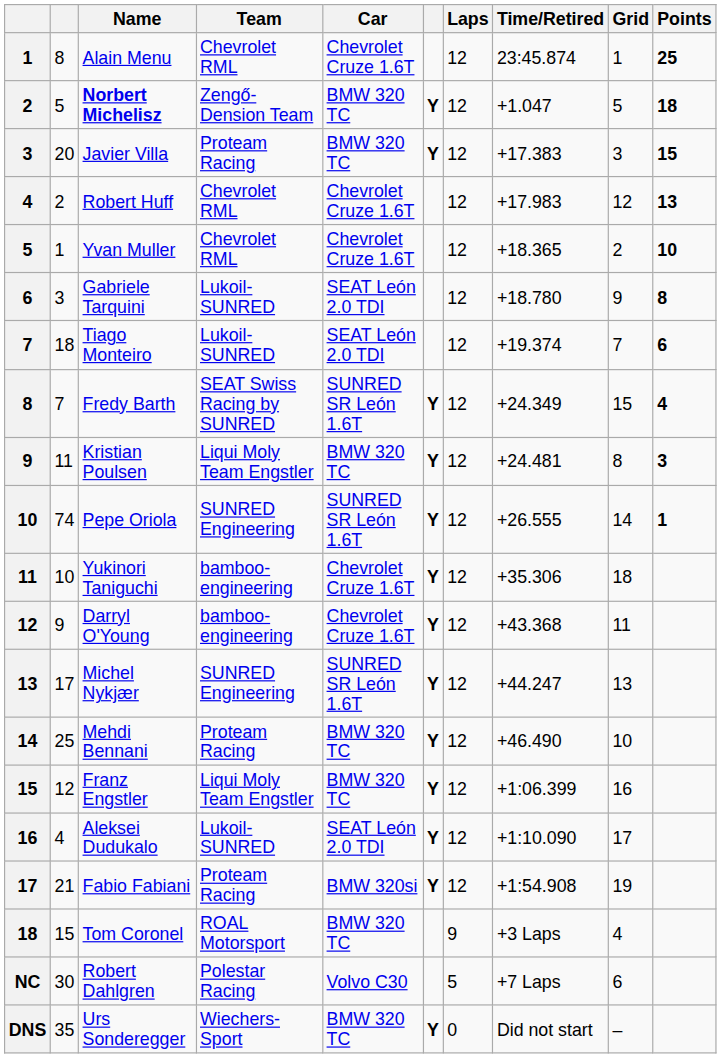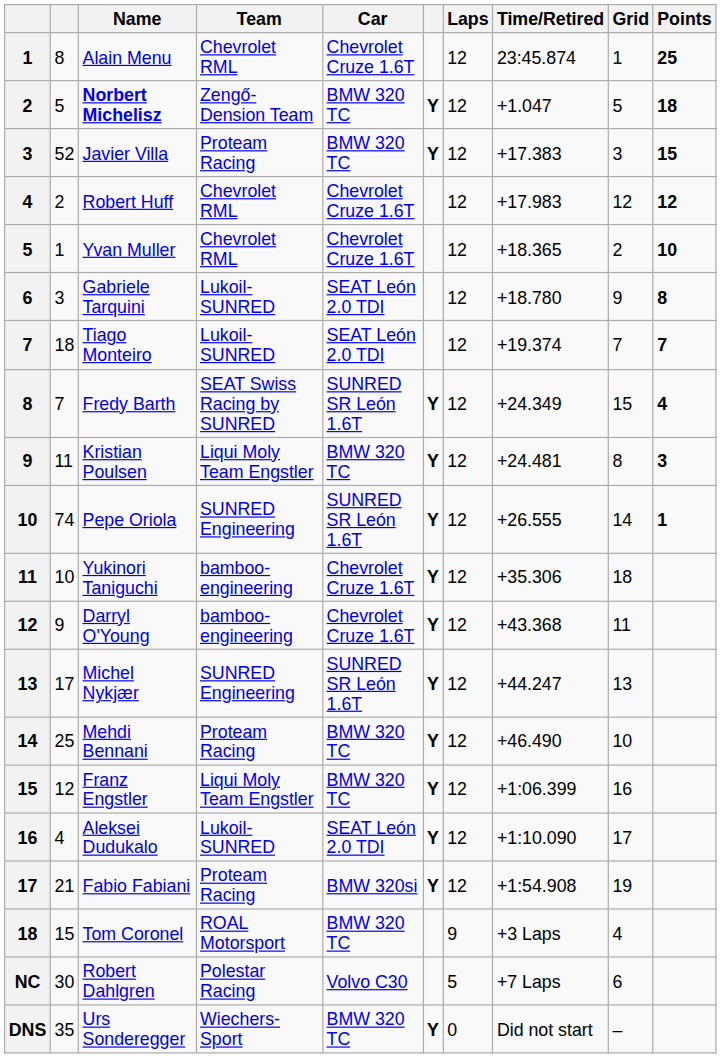 <table class="wikitable sortable" style="font-size: 95%;">
 <tr>
 <th></th>
 <th></th>
 <th>Name</th>
 <th>Team</th>
 <th>Car</th>
 <th></th>
 <th>Laps</th>
 <th>Time/Retired</th>
 <th>Grid</th>
 <th>Points</th>
 </tr>
 <tr>
 <th>1</th>
 <td>8</td>
 <td> <a href='#'>Alain Menu</a></td>
 <td><a href='#'>Chevrolet RML</a></td>
 <td><a href='#'>Chevrolet Cruze 1.6T</a></td>
 <td></td>
 <td>12</td>
 <td>23:45.874</td>
 <td>1</td>
 <td><strong>25</strong></td>
 </tr>
 <tr>
 <th>2</th>
 <td>5</td>
 <td> <strong><a href='#'>Norbert Michelisz</a></strong></td>
 <td><a href='#'>Zengő-Dension Team</a></td>
 <td><a href='#'>BMW 320 TC</a></td>
 <td align=center><strong><span>Y</span></strong></td>
 <td>12</td>
 <td>+1.047</td>
 <td>5</td>
 <td><strong>18</strong></td>
 </tr>
 <tr>
 <th>3</th>
-<td>20</td>
+<td>52</td>
 <td> <a href='#'>Javier Villa</a></td>
 <td><a href='#'>Proteam Racing</a></td>
 <td><a href='#'>BMW 320 TC</a></td>
 <td align=center><strong><span>Y</span></strong></td>
 <td>12</td>
 <td>+17.383</td>
 <td>3</td>
 <td><strong>15</strong></td>
 </tr>
 <tr>
 <th>4</th>
 <td>2</td>
 <td> <a href='#'>Robert Huff</a></td>
 <td><a href='#'>Chevrolet RML</a></td>
 <td><a href='#'>Chevrolet Cruze 1.6T</a></td>
 <td></td>
 <td>12</td>
 <td>+17.983</td>
 <td>12</td>
-<td><strong>13</strong></td>
+<td><strong>12</strong></td>
 </tr>
 <tr>
 <th>5</th>
 <td>1</td>
 <td> <a href='#'>Yvan Muller</a></td>
 <td><a href='#'>Chevrolet RML</a></td>
 <td><a href='#'>Chevrolet Cruze 1.6T</a></td>
 <td></td>
 <td>12</td>
 <td>+18.365</td>
 <td>2</td>
 <td><strong>10</strong></td>
 </tr>
 <tr>
 <th>6</th>
 <td>3</td>
 <td> <a href='#'>Gabriele Tarquini</a></td>
 <td><a href='#'>Lukoil-SUNRED</a></td>
 <td><a href='#'>SEAT León 2.0 TDI</a></td>
 <td></td>
 <td>12</td>
 <td>+18.780</td>
 <td>9</td>
 <td><strong>8</strong></td>
 </tr>
 <tr>
 <th>7</th>
 <td>18</td>
 <td> <a href='#'>Tiago Monteiro</a></td>
 <td><a href='#'>Lukoil-SUNRED</a></td>
 <td><a href='#'>SEAT León 2.0 TDI</a></td>
 <td></td>
 <td>12</td>
 <td>+19.374</td>
 <td>7</td>
-<td><strong>6</strong></td>
+<td><strong>7</strong></td>
 </tr>
 <tr>
 <th>8</th>
 <td>7</td>
 <td> <a href='#'>Fredy Barth</a></td>
 <td><a href='#'>SEAT Swiss Racing by SUNRED</a></td>
 <td><a href='#'>SUNRED SR León 1.6T</a></td>
 <td align=center><strong><span>Y</span></strong></td>
 <td>12</td>
 <td>+24.349</td>
 <td>15</td>
 <td><strong>4</strong></td>
 </tr>
 <tr>
 <th>9</th>
 <td>11</td>
 <td> <a href='#'>Kristian Poulsen</a></td>
 <td><a href='#'>Liqui Moly Team Engstler</a></td>
 <td><a href='#'>BMW 320 TC</a></td>
 <td align=center><strong><span>Y</span></strong></td>
 <td>12</td>
 <td>+24.481</td>
 <td>8</td>
 <td><strong>3</strong></td>
 </tr>
 <tr>
 <th>10</th>
 <td>74</td>
 <td> <a href='#'>Pepe Oriola</a></td>
 <td><a href='#'>SUNRED Engineering</a></td>
 <td><a href='#'>SUNRED SR León 1.6T</a></td>
 <td align=center><strong><span>Y</span></strong></td>
 <td>12</td>
 <td>+26.555</td>
 <td>14</td>
 <td><strong>1</strong></td>
 </tr>
 <tr>
 <th>11</th>
 <td>10</td>
 <td> <a href='#'>Yukinori Taniguchi</a></td>
 <td><a href='#'>bamboo-engineering</a></td>
 <td><a href='#'>Chevrolet Cruze 1.6T</a></td>
 <td align=center><strong><span>Y</span></strong></td>
 <td>12</td>
 <td>+35.306</td>
 <td>18</td>
 <td></td>
 </tr>
 <tr>
 <th>12</th>
 <td>9</td>
 <td> <a href='#'>Darryl O'Young</a></td>
 <td><a href='#'>bamboo-engineering</a></td>
 <td><a href='#'>Chevrolet Cruze 1.6T</a></td>
 <td align=center><strong><span>Y</span></strong></td>
 <td>12</td>
 <td>+43.368</td>
 <td>11</td>
 <td></td>
 </tr>
 <tr>
 <th>13</th>
 <td>17</td>
 <td> <a href='#'>Michel Nykjær</a></td>
 <td><a href='#'>SUNRED Engineering</a></td>
 <td><a href='#'>SUNRED SR León 1.6T</a></td>
 <td align=center><strong><span>Y</span></strong></td>
 <td>12</td>
 <td>+44.247</td>
 <td>13</td>
 <td></td>
 </tr>
 <tr>
 <th>14</th>
 <td>25</td>
 <td> <a href='#'>Mehdi Bennani</a></td>
 <td><a href='#'>Proteam Racing</a></td>
 <td><a href='#'>BMW 320 TC</a></td>
 <td align=center><strong><span>Y</span></strong></td>
 <td>12</td>
 <td>+46.490</td>
 <td>10</td>
 <td></td>
 </tr>
 <tr>
 <th>15</th>
 <td>12</td>
 <td> <a href='#'>Franz Engstler</a></td>
 <td><a href='#'>Liqui Moly Team Engstler</a></td>
 <td><a href='#'>BMW 320 TC</a></td>
 <td align=center><strong><span>Y</span></strong></td>
 <td>12</td>
 <td>+1:06.399</td>
 <td>16</td>
 <td></td>
 </tr>
 <tr>
 <th>16</th>
 <td>4</td>
 <td> <a href='#'>Aleksei Dudukalo</a></td>
 <td><a href='#'>Lukoil-SUNRED</a></td>
 <td><a href='#'>SEAT León 2.0 TDI</a></td>
 <td align=center><strong><span>Y</span></strong></td>
 <td>12</td>
 <td>+1:10.090</td>
 <td>17</td>
 <td></td>
 </tr>
 <tr>
 <th>17</th>
 <td>21</td>
 <td> <a href='#'>Fabio Fabiani</a></td>
 <td><a href='#'>Proteam Racing</a></td>
 <td><a href='#'>BMW 320si</a></td>
 <td align=center><strong><span>Y</span></strong></td>
 <td>12</td>
 <td>+1:54.908</td>
 <td>19</td>
 <td></td>
 </tr>
 <tr>
 <th>18</th>
 <td>15</td>
 <td> <a href='#'>Tom Coronel</a></td>
 <td><a href='#'>ROAL Motorsport</a></td>
 <td><a href='#'>BMW 320 TC</a></td>
 <td></td>
 <td>9</td>
 <td>+3 Laps</td>
 <td>4</td>
 <td></td>
 </tr>
 <tr>
 <th>NC</th>
 <td>30</td>
 <td> <a href='#'>Robert Dahlgren</a></td>
 <td><a href='#'>Polestar Racing</a></td>
 <td><a href='#'>Volvo C30</a></td>
 <td></td>
 <td>5</td>
 <td>+7 Laps</td>
 <td>6</td>
 <td></td>
 </tr>
 <tr>
 <th>DNS</th>
 <td>35</td>
 <td> <a href='#'>Urs Sonderegger</a></td>
 <td><a href='#'>Wiechers-Sport</a></td>
 <td><a href='#'>BMW 320 TC</a></td>
 <td align=center><strong><span>Y</span></strong></td>
 <td>0</td>
 <td>Did not start</td>
 <td>–</td>
 <td></td>
 </tr>
 </table>
